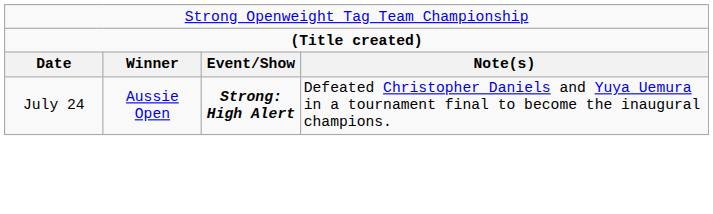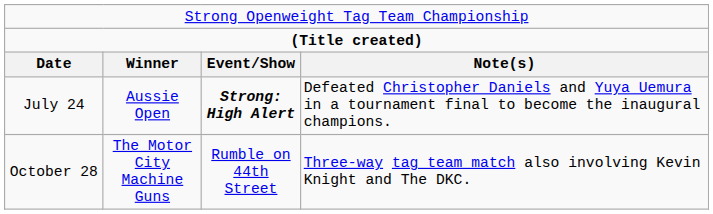 <table class="wikitable" style="text-align:center; width:100%;">
 <tr>
 <td colspan="4" style="text-align: center;"><a href='#'>Strong Openweight Tag Team Championship</a></td>
 </tr>
 <tr>
 <td colspan="4" style="text-align: center;"><strong>(Title created)</strong></td>
 </tr>
 <tr>
 <th width=14%>Date</th>
 <th width=14%>Winner</th>
 <th width=14%>Event/Show</th>
 <th width=58%>Note(s)</th>
 </tr>
 <tr>
 <td>July 24<br></td>
 <td><a href='#'>Aussie Open</a><br></td>
 <td><strong><em>Strong: High Alert</em></strong></td>
 <td align=left>Defeated <a href='#'>Christopher Daniels</a> and <a href='#'>Yuya Uemura</a> in a tournament final to become the inaugural champions.</td>
 </tr>
+<tr>
+<td>October 28</td>
+<td><a href='#'>The Motor City Machine Guns</a><br></td>
+<td><a href='#'>Rumble on 44th Street</a></td>
+<td align=left><a href='#'>Three-way</a> <a href='#'>tag team match</a> also involving Kevin Knight and The DKC.</td>
+</tr>
 </table>
